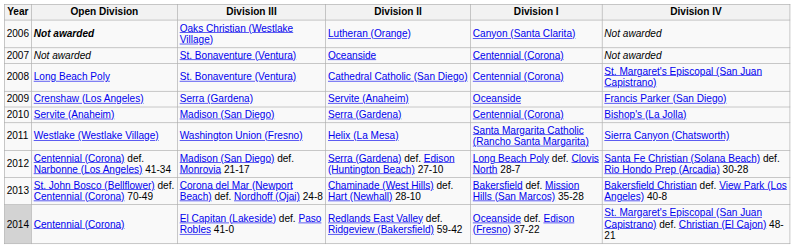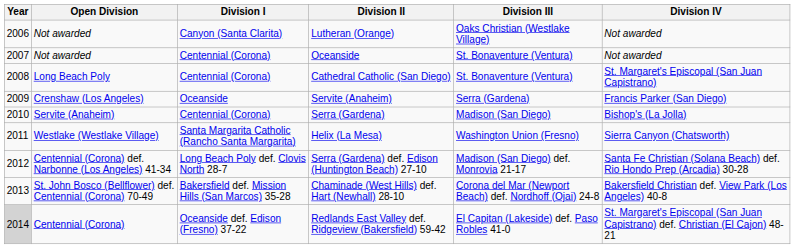 <table class="wikitable sortable" font=90%">
 <tr>
 <th><strong>Year</strong></th>
 <th><strong>Open Division</strong></th>
+<th><strong>Division I</strong></th>
+<th><strong>Division II</strong></th>
 <th><strong>Division III</strong></th>
-<th><strong>Division II</strong></th>
-<th><strong>Division I</strong></th>
 <th><strong>Division IV</strong></th>
 </tr>
 <tr>
 <td>2006</td>
-<td><strong><em>Not awarded</em></strong></td>
+<td><em>Not awarded</em></td>
+<td><a href='#'>Canyon (Santa Clarita)</a></td>
+<td><a href='#'>Lutheran (Orange)</a></td>
 <td><a href='#'>Oaks Christian (Westlake Village)</a></td>
-<td><a href='#'>Lutheran (Orange)</a></td>
-<td><a href='#'>Canyon (Santa Clarita)</a></td>
 <td><em>Not awarded</em></td>
 </tr>
 <tr>
 <td>2007</td>
 <td><em>Not awarded</em></td>
+<td><a href='#'>Centennial (Corona)</a></td>
+<td><a href='#'>Oceanside</a></td>
 <td><a href='#'>St. Bonaventure (Ventura)</a></td>
-<td><a href='#'>Oceanside</a></td>
-<td><a href='#'>Centennial (Corona)</a></td>
 <td><em>Not awarded</em></td>
 </tr>
 <tr>
 <td>2008</td>
 <td><a href='#'>Long Beach Poly</a></td>
+<td><a href='#'>Centennial (Corona)</a></td>
+<td><a href='#'>Cathedral Catholic (San Diego)</a></td>
 <td><a href='#'>St. Bonaventure (Ventura)</a></td>
-<td><a href='#'>Cathedral Catholic (San Diego)</a></td>
-<td><a href='#'>Centennial (Corona)</a></td>
 <td><a href='#'>St. Margaret's Episcopal (San Juan Capistrano)</a></td>
 </tr>
 <tr>
 <td>2009</td>
 <td><a href='#'>Crenshaw (Los Angeles)</a></td>
+<td><a href='#'>Oceanside</a></td>
+<td><a href='#'>Servite (Anaheim)</a></td>
 <td><a href='#'>Serra (Gardena)</a></td>
-<td><a href='#'>Servite (Anaheim)</a></td>
-<td><a href='#'>Oceanside</a></td>
 <td><a href='#'>Francis Parker (San Diego)</a></td>
 </tr>
 <tr>
 <td>2010</td>
 <td><a href='#'>Servite (Anaheim)</a></td>
+<td><a href='#'>Centennial (Corona)</a></td>
+<td><a href='#'>Serra (Gardena)</a></td>
 <td><a href='#'>Madison (San Diego)</a></td>
-<td><a href='#'>Serra (Gardena)</a></td>
-<td><a href='#'>Centennial (Corona)</a></td>
 <td><a href='#'>Bishop's (La Jolla)</a></td>
 </tr>
 <tr>
 <td>2011</td>
 <td><a href='#'>Westlake (Westlake Village)</a></td>
+<td><a href='#'>Santa Margarita Catholic (Rancho Santa Margarita)</a></td>
+<td><a href='#'>Helix (La Mesa)</a></td>
 <td><a href='#'>Washington Union (Fresno)</a></td>
-<td><a href='#'>Helix (La Mesa)</a></td>
-<td><a href='#'>Santa Margarita Catholic (Rancho Santa Margarita)</a></td>
 <td><a href='#'>Sierra Canyon (Chatsworth)</a></td>
 </tr>
 <tr>
 <td>2012</td>
 <td><a href='#'>Centennial (Corona)</a> def. <a href='#'>Narbonne (Los Angeles)</a> 41-34</td>
+<td><a href='#'>Long Beach Poly</a> def. <a href='#'>Clovis North</a> 28-7</td>
+<td><a href='#'>Serra (Gardena)</a> def. <a href='#'>Edison (Huntington Beach)</a> 27-10</td>
 <td><a href='#'>Madison (San Diego)</a> def. <a href='#'>Monrovia</a> 21-17</td>
-<td><a href='#'>Serra (Gardena)</a> def. <a href='#'>Edison (Huntington Beach)</a> 27-10</td>
-<td><a href='#'>Long Beach Poly</a> def. <a href='#'>Clovis North</a> 28-7</td>
 <td><a href='#'>Santa Fe Christian (Solana Beach)</a> def. <a href='#'>Rio Hondo Prep (Arcadia)</a> 30-28</td>
 </tr>
 <tr>
 <td>2013</td>
 <td><a href='#'>St. John Bosco (Bellflower)</a> def. <a href='#'>Centennial (Corona)</a> 70-49</td>
+<td><a href='#'>Bakersfield</a> def. <a href='#'>Mission Hills (San Marcos)</a> 35-28</td>
+<td><a href='#'>Chaminade (West Hills)</a> def. <a href='#'>Hart (Newhall)</a> 28-10</td>
 <td><a href='#'>Corona del Mar (Newport Beach)</a> def. <a href='#'>Nordhoff (Ojai)</a> 24-8</td>
-<td><a href='#'>Chaminade (West Hills)</a> def. <a href='#'>Hart (Newhall)</a> 28-10</td>
-<td><a href='#'>Bakersfield</a> def. <a href='#'>Mission Hills (San Marcos)</a> 35-28</td>
 <td><a href='#'>Bakersfield Christian</a> def. <a href='#'>View Park (Los Angeles)</a> 40-8</td>
 </tr>
 <tr>
 <td style="background: lightgrey;">2014</td>
 <td><a href='#'>Centennial (Corona)</a></td>
+<td><a href='#'>Oceanside</a> def. <a href='#'>Edison (Fresno)</a> 37-22</td>
+<td><a href='#'>Redlands East Valley</a> def. <a href='#'>Ridgeview (Bakersfield)</a> 59-42</td>
 <td><a href='#'>El Capitan (Lakeside)</a> def. <a href='#'>Paso Robles</a> 41-0</td>
-<td><a href='#'>Redlands East Valley</a> def. <a href='#'>Ridgeview (Bakersfield)</a> 59-42</td>
-<td><a href='#'>Oceanside</a> def. <a href='#'>Edison (Fresno)</a> 37-22</td>
 <td><a href='#'>St. Margaret's Episcopal (San Juan Capistrano)</a> def. <a href='#'>Christian (El Cajon)</a> 48-21</td>
 </tr>
 </table>
